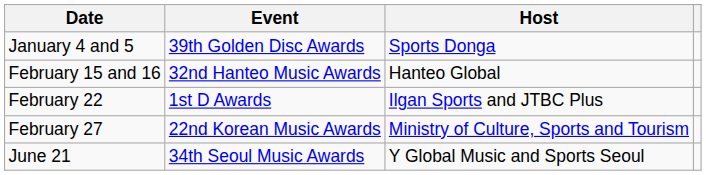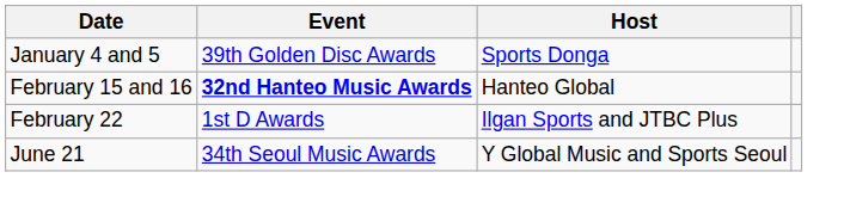 <table class="wikitable sortable">
 <tr>
 <th scope="col">Date</th>
 <th scope="col">Event</th>
 <th scope="col">Host</th>
 <th scope="col" class="unsortable"></th>
 </tr>
 <tr>
 <td>January 4 and 5</td>
 <td><a href='#'>39th Golden Disc Awards</a></td>
 <td><a href='#'>Sports Donga</a></td>
 <td style="text-align:center"></td>
 </tr>
 <tr>
 <td>February 15 and 16</td>
-<td><a href='#'>32nd Hanteo Music Awards</a></td>
+<td><strong><a href='#'>32nd Hanteo Music Awards</a></strong></td>
 <td>Hanteo Global</td>
 <td style="text-align:center"></td>
 </tr>
 <tr>
 <td>February 22</td>
 <td><a href='#'>1st D Awards</a></td>
 <td><a href='#'>Ilgan Sports</a> and JTBC Plus</td>
 <td style="text-align:center"></td>
 </tr>
 <tr>
-<td>February 27</td>
-<td><a href='#'>22nd Korean Music Awards</a></td>
-<td><a href='#'>Ministry of Culture, Sports and Tourism</a></td>
-<td style="text-align:center"></td>
-</tr>
-<tr>
 <td>June 21</td>
 <td><a href='#'>34th Seoul Music Awards</a></td>
 <td>Y Global Music and Sports Seoul</td>
 <td style="text-align:center"></td>
 </tr>
 </table>
